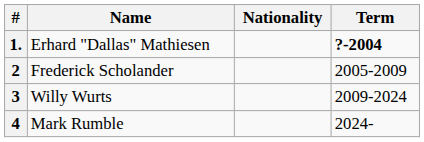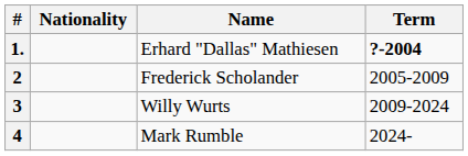 <table class="wikitable" style="width:400px;">
 <tr>
 <th>#</th>
+<th>Nationality</th>
 <th>Name</th>
-<th>Nationality</th>
 <th>Term</th>
 </tr>
 <tr>
 <th>1.</th>
+<td></td>
 <td>Erhard "Dallas" Mathiesen</td>
-<td></td>
 <td><strong>?-2004</strong></td>
 </tr>
 <tr>
 <th>2</th>
+<td></td>
 <td>Frederick Scholander</td>
-<td></td>
 <td>2005-2009</td>
 </tr>
 <tr>
 <th>3</th>
+<td></td>
 <td>Willy Wurts</td>
-<td></td>
 <td>2009-2024</td>
 </tr>
 <tr>
 <th>4</th>
+<td></td>
 <td>Mark Rumble</td>
-<td></td>
 <td>2024-</td>
 </tr>
 </table>
